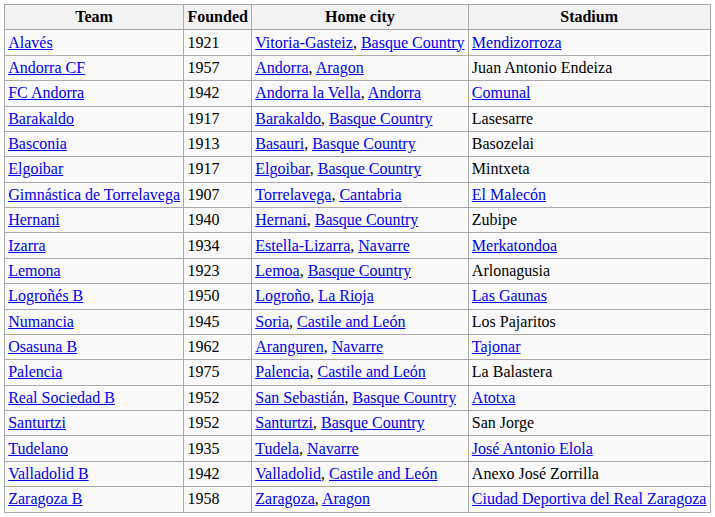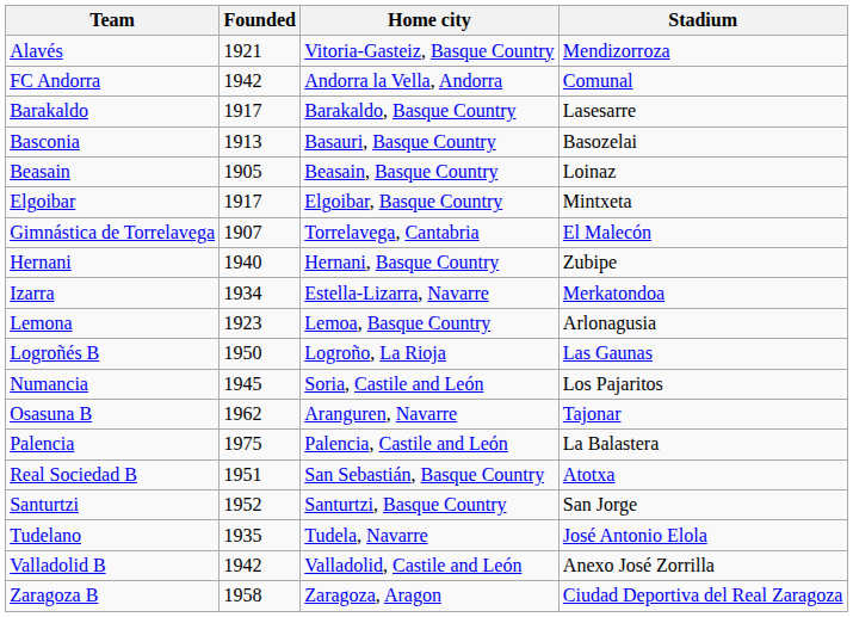 <table class="wikitable sortable">
 <tr>
 <th>Team</th>
 <th>Founded</th>
 <th>Home city</th>
 <th>Stadium</th>
 </tr>
 <tr>
 <td><a href='#'>Alavés</a></td>
 <td>1921</td>
 <td><a href='#'>Vitoria-Gasteiz</a>, <a href='#'>Basque Country</a></td>
 <td><a href='#'>Mendizorroza</a></td>
-</tr>
-<tr>
-<td><a href='#'>Andorra CF</a></td>
-<td>1957</td>
-<td><a href='#'>Andorra</a>, <a href='#'>Aragon</a></td>
-<td>Juan Antonio Endeiza</td>
 </tr>
 <tr>
 <td><a href='#'>FC Andorra</a></td>
 <td>1942</td>
 <td><a href='#'>Andorra la Vella</a>, <a href='#'>Andorra</a></td>
 <td><a href='#'>Comunal</a></td>
 </tr>
 <tr>
 <td><a href='#'>Barakaldo</a></td>
 <td>1917</td>
 <td><a href='#'>Barakaldo</a>, <a href='#'>Basque Country</a></td>
 <td>Lasesarre</td>
 </tr>
 <tr>
 <td><a href='#'>Basconia</a></td>
 <td>1913</td>
 <td><a href='#'>Basauri</a>, <a href='#'>Basque Country</a></td>
 <td>Basozelai</td>
+</tr>
+<tr>
+<td><a href='#'>Beasain</a></td>
+<td>1905</td>
+<td><a href='#'>Beasain</a>, <a href='#'>Basque Country</a></td>
+<td>Loinaz</td>
 </tr>
 <tr>
 <td><a href='#'>Elgoibar</a></td>
 <td>1917</td>
 <td><a href='#'>Elgoibar</a>, <a href='#'>Basque Country</a></td>
 <td>Mintxeta</td>
 </tr>
 <tr>
 <td><a href='#'>Gimnástica de Torrelavega</a></td>
 <td>1907</td>
 <td><a href='#'>Torrelavega</a>, <a href='#'>Cantabria</a></td>
 <td><a href='#'>El Malecón</a></td>
 </tr>
 <tr>
 <td><a href='#'>Hernani</a></td>
 <td>1940</td>
 <td><a href='#'>Hernani</a>, <a href='#'>Basque Country</a></td>
 <td>Zubipe</td>
 </tr>
 <tr>
 <td><a href='#'>Izarra</a></td>
 <td>1934</td>
 <td><a href='#'>Estella-Lizarra</a>, <a href='#'>Navarre</a></td>
 <td><a href='#'>Merkatondoa</a></td>
 </tr>
 <tr>
 <td><a href='#'>Lemona</a></td>
 <td>1923</td>
 <td><a href='#'>Lemoa</a>, <a href='#'>Basque Country</a></td>
 <td>Arlonagusia</td>
 </tr>
 <tr>
 <td><a href='#'>Logroñés B</a></td>
 <td>1950</td>
 <td><a href='#'>Logroño</a>, <a href='#'>La Rioja</a></td>
 <td><a href='#'>Las Gaunas</a></td>
 </tr>
 <tr>
 <td><a href='#'>Numancia</a></td>
 <td>1945</td>
 <td><a href='#'>Soria</a>, <a href='#'>Castile and León</a></td>
 <td>Los Pajaritos</td>
 </tr>
 <tr>
 <td><a href='#'>Osasuna B</a></td>
 <td>1962</td>
 <td><a href='#'>Aranguren</a>, <a href='#'>Navarre</a></td>
 <td><a href='#'>Tajonar</a></td>
 </tr>
 <tr>
 <td><a href='#'>Palencia</a></td>
 <td>1975</td>
 <td><a href='#'>Palencia</a>, <a href='#'>Castile and León</a></td>
 <td>La Balastera</td>
 </tr>
 <tr>
 <td><a href='#'>Real Sociedad B</a></td>
-<td>1952</td>
+<td>1951</td>
 <td><a href='#'>San Sebastián</a>, <a href='#'>Basque Country</a></td>
 <td><a href='#'>Atotxa</a></td>
 </tr>
 <tr>
 <td><a href='#'>Santurtzi</a></td>
 <td>1952</td>
 <td><a href='#'>Santurtzi</a>, <a href='#'>Basque Country</a></td>
 <td>San Jorge</td>
 </tr>
 <tr>
 <td><a href='#'>Tudelano</a></td>
 <td>1935</td>
 <td><a href='#'>Tudela</a>, <a href='#'>Navarre</a></td>
 <td><a href='#'>José Antonio Elola</a></td>
 </tr>
 <tr>
 <td><a href='#'>Valladolid B</a></td>
 <td>1942</td>
 <td><a href='#'>Valladolid</a>, <a href='#'>Castile and León</a></td>
 <td>Anexo José Zorrilla</td>
 </tr>
 <tr>
 <td><a href='#'>Zaragoza B</a></td>
 <td>1958</td>
 <td><a href='#'>Zaragoza</a>, <a href='#'>Aragon</a></td>
 <td><a href='#'>Ciudad Deportiva del Real Zaragoza</a></td>
 </tr>
 </table>
